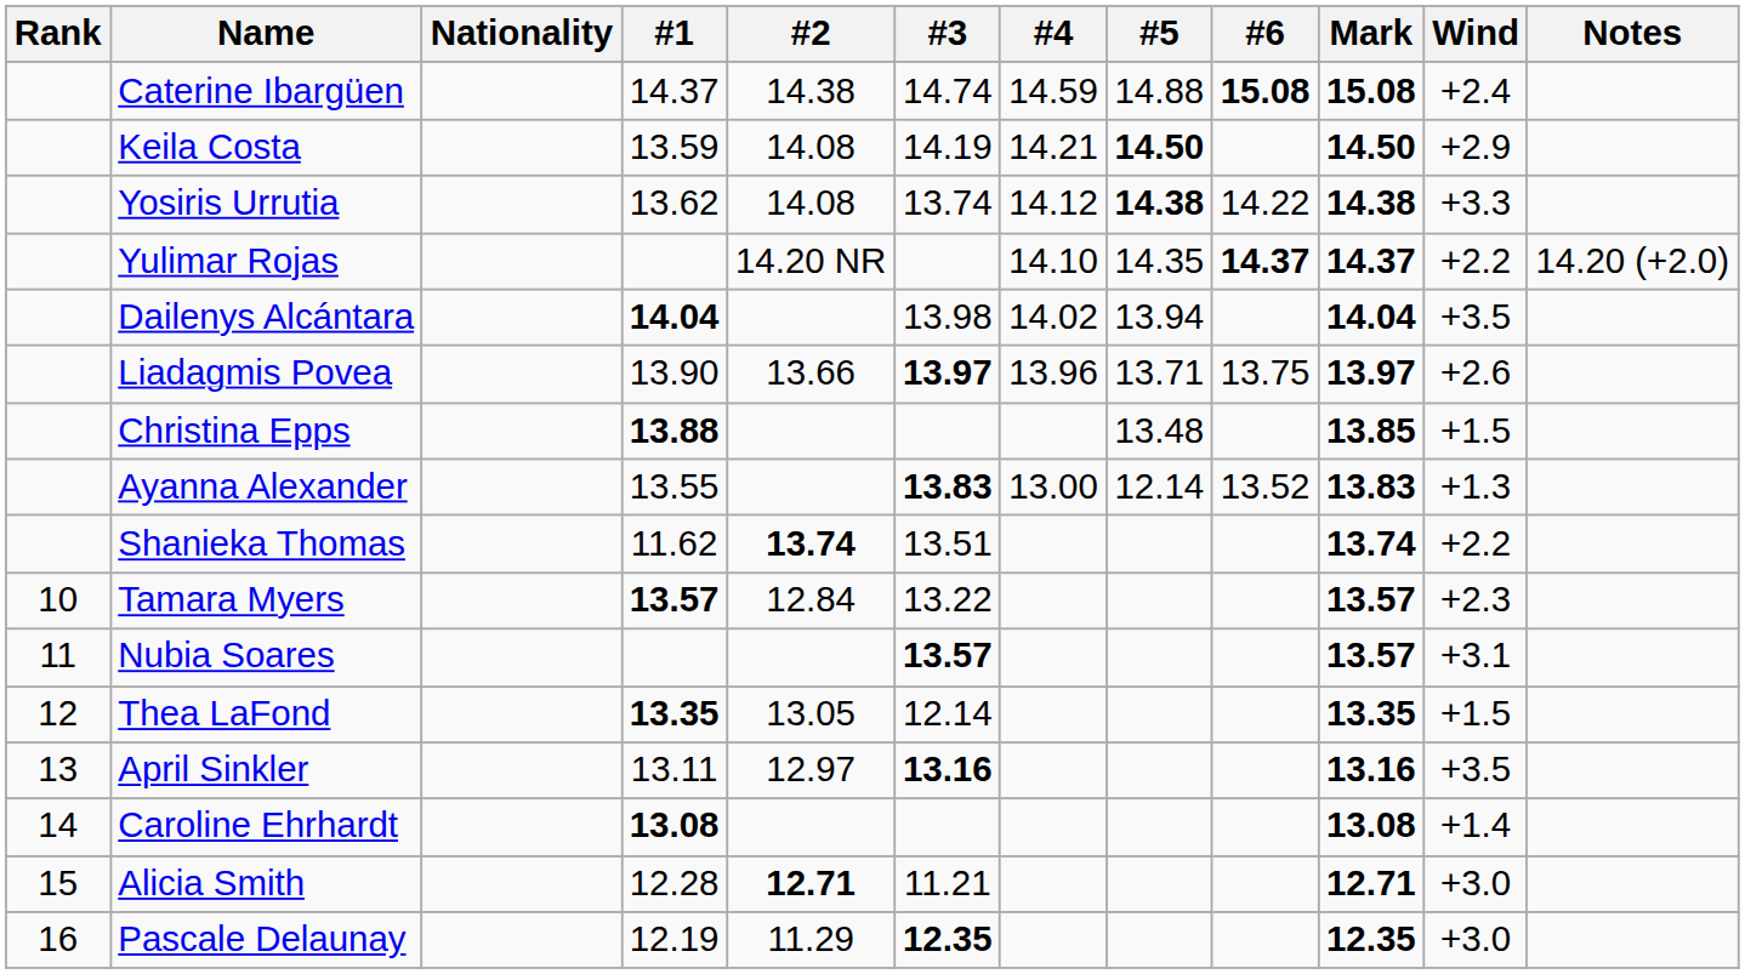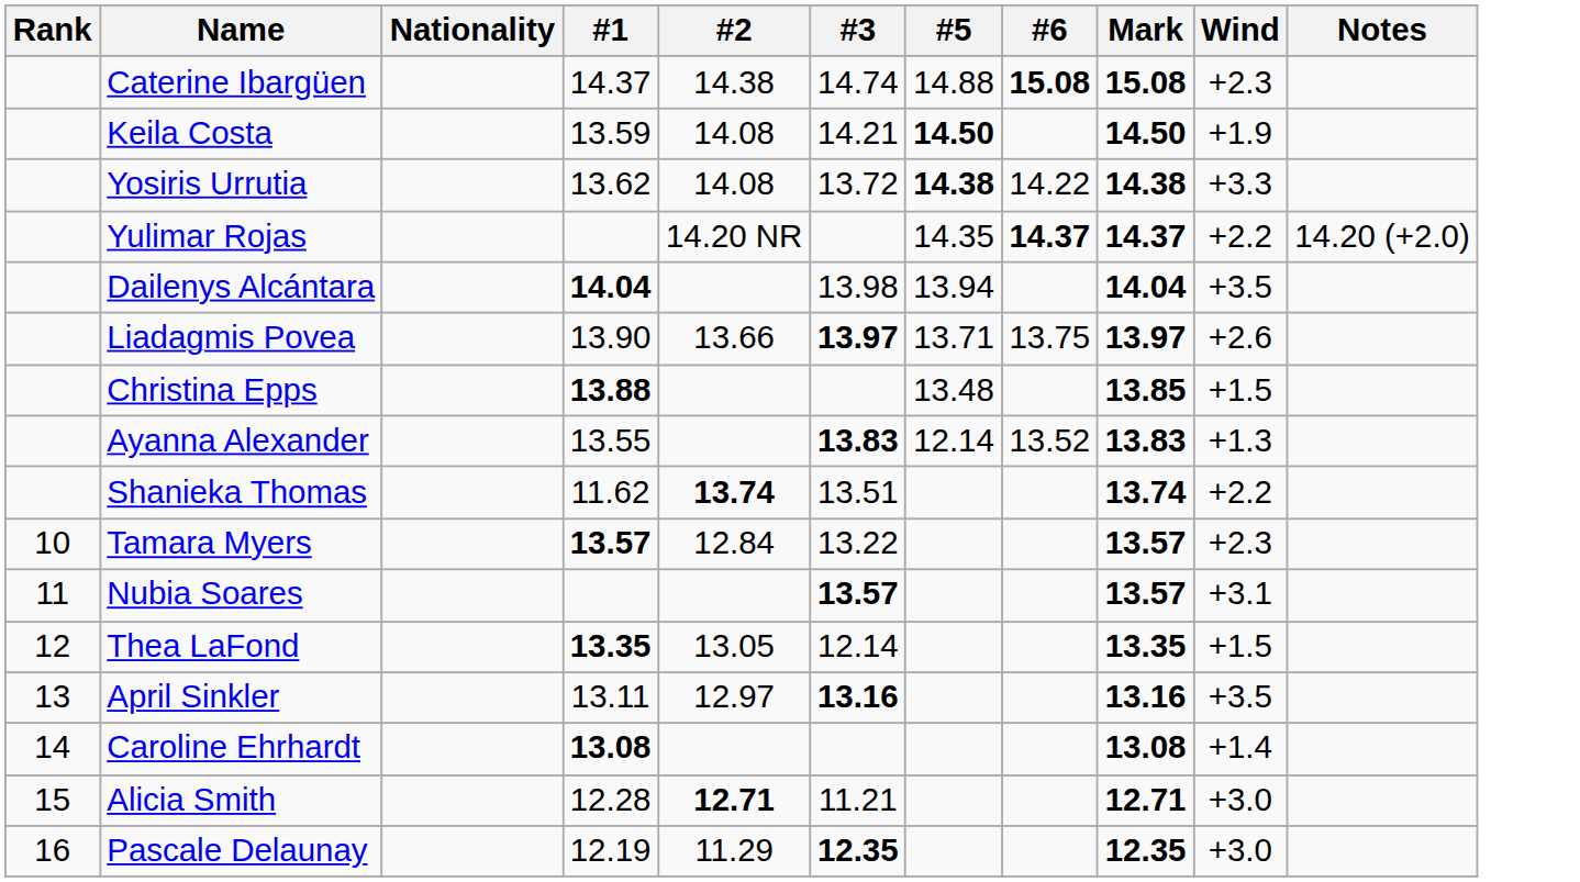 <table class="wikitable sortable" style="text-align:center">
 <tr>
 <th>Rank</th>
 <th>Name</th>
 <th>Nationality</th>
 <th>#1</th>
 <th>#2</th>
 <th>#3</th>
-<th>#4</th>
 <th>#5</th>
 <th>#6</th>
 <th>Mark</th>
 <th>Wind</th>
 <th>Notes</th>
 </tr>
 <tr>
 <td></td>
 <td align=left><a href='#'>Caterine Ibargüen</a></td>
 <td align=left></td>
 <td>14.37</td>
 <td>14.38</td>
 <td>14.74</td>
-<td>14.59</td>
 <td>14.88</td>
 <td><strong>15.08</strong></td>
 <td><strong>15.08</strong></td>
-<td>+2.4</td>
+<td>+2.3</td>
 <td></td>
 </tr>
 <tr>
 <td></td>
 <td align=left><a href='#'>Keila Costa</a></td>
 <td align=left></td>
 <td>13.59</td>
 <td>14.08</td>
-<td>14.19</td>
 <td>14.21</td>
 <td><strong>14.50</strong></td>
 <td></td>
 <td><strong>14.50</strong></td>
-<td>+2.9</td>
+<td>+1.9</td>
 <td></td>
 </tr>
 <tr>
 <td></td>
 <td align=left><a href='#'>Yosiris Urrutia</a></td>
 <td align=left></td>
 <td>13.62</td>
 <td>14.08</td>
-<td>13.74</td>
-<td>14.12</td>
+<td>13.72</td>
 <td><strong>14.38</strong></td>
 <td>14.22</td>
 <td><strong>14.38</strong></td>
 <td>+3.3</td>
 <td><strong></strong></td>
 </tr>
 <tr>
 <td></td>
 <td align=left><a href='#'>Yulimar Rojas</a></td>
 <td align=left></td>
 <td></td>
 <td>14.20 NR</td>
 <td></td>
-<td>14.10</td>
 <td>14.35</td>
 <td><strong>14.37</strong></td>
 <td><strong>14.37</strong></td>
 <td>+2.2</td>
 <td>14.20 <strong></strong>  (+2.0)</td>
 </tr>
 <tr>
 <td></td>
 <td align=left><a href='#'>Dailenys Alcántara</a></td>
 <td align=left></td>
 <td><strong>14.04</strong></td>
 <td></td>
 <td>13.98</td>
-<td>14.02</td>
 <td>13.94</td>
 <td></td>
 <td><strong>14.04</strong></td>
 <td>+3.5</td>
 <td></td>
 </tr>
 <tr>
 <td></td>
 <td align=left><a href='#'>Liadagmis Povea</a></td>
 <td align=left></td>
 <td>13.90</td>
 <td>13.66</td>
 <td><strong>13.97</strong></td>
-<td>13.96</td>
 <td>13.71</td>
 <td>13.75</td>
 <td><strong>13.97</strong></td>
 <td>+2.6</td>
 <td></td>
 </tr>
 <tr>
 <td></td>
 <td align=left><a href='#'>Christina Epps</a></td>
 <td align=left></td>
 <td><strong>13.88</strong></td>
-<td></td>
 <td></td>
 <td></td>
 <td>13.48</td>
 <td></td>
 <td><strong>13.85</strong></td>
 <td>+1.5</td>
 <td></td>
 </tr>
 <tr>
 <td></td>
 <td align=left><a href='#'>Ayanna Alexander</a></td>
 <td align=left></td>
 <td>13.55</td>
 <td></td>
 <td><strong>13.83</strong></td>
-<td>13.00</td>
 <td>12.14</td>
 <td>13.52</td>
 <td><strong>13.83</strong></td>
 <td>+1.3</td>
 <td></td>
 </tr>
 <tr>
 <td></td>
 <td align=left><a href='#'>Shanieka Thomas</a></td>
 <td align=left></td>
 <td>11.62</td>
 <td><strong>13.74</strong></td>
 <td>13.51</td>
 <td></td>
 <td></td>
-<td></td>
 <td><strong>13.74</strong></td>
 <td>+2.2</td>
 <td></td>
 </tr>
 <tr>
 <td>10</td>
 <td align=left><a href='#'>Tamara Myers</a></td>
 <td align=left></td>
 <td><strong>13.57</strong></td>
 <td>12.84</td>
 <td>13.22</td>
-<td></td>
 <td></td>
 <td></td>
 <td><strong>13.57</strong></td>
 <td>+2.3</td>
 <td></td>
 </tr>
 <tr>
 <td>11</td>
 <td align=left><a href='#'>Nubia Soares</a></td>
 <td align=left></td>
 <td></td>
 <td></td>
 <td><strong>13.57</strong></td>
 <td></td>
 <td></td>
-<td></td>
 <td><strong>13.57</strong></td>
 <td>+3.1</td>
 <td></td>
 </tr>
 <tr>
 <td>12</td>
 <td align=left><a href='#'>Thea LaFond</a></td>
 <td align=left></td>
 <td><strong>13.35</strong></td>
 <td>13.05</td>
 <td>12.14</td>
-<td></td>
 <td></td>
 <td></td>
 <td><strong>13.35</strong></td>
 <td>+1.5</td>
 <td><strong></strong></td>
 </tr>
 <tr>
 <td>13</td>
 <td align=left><a href='#'>April Sinkler</a></td>
 <td align=left></td>
 <td>13.11</td>
 <td>12.97</td>
 <td><strong>13.16</strong></td>
 <td></td>
 <td></td>
-<td></td>
 <td><strong>13.16</strong></td>
 <td>+3.5</td>
 <td></td>
 </tr>
 <tr>
 <td>14</td>
 <td align=left><a href='#'>Caroline Ehrhardt</a></td>
 <td align=left></td>
 <td><strong>13.08</strong></td>
-<td></td>
 <td></td>
 <td></td>
 <td></td>
 <td></td>
 <td><strong>13.08</strong></td>
 <td>+1.4</td>
 <td></td>
 </tr>
 <tr>
 <td>15</td>
 <td align=left><a href='#'>Alicia Smith</a></td>
 <td align=left></td>
 <td>12.28</td>
 <td><strong>12.71</strong></td>
 <td>11.21</td>
 <td></td>
 <td></td>
-<td></td>
 <td><strong>12.71</strong></td>
 <td>+3.0</td>
 <td></td>
 </tr>
 <tr>
 <td>16</td>
 <td align=left><a href='#'>Pascale Delaunay</a></td>
 <td align=left></td>
 <td>12.19</td>
 <td>11.29</td>
 <td><strong>12.35</strong></td>
 <td></td>
 <td></td>
-<td></td>
 <td><strong>12.35</strong></td>
 <td>+3.0</td>
 <td></td>
 </tr>
 </table>
